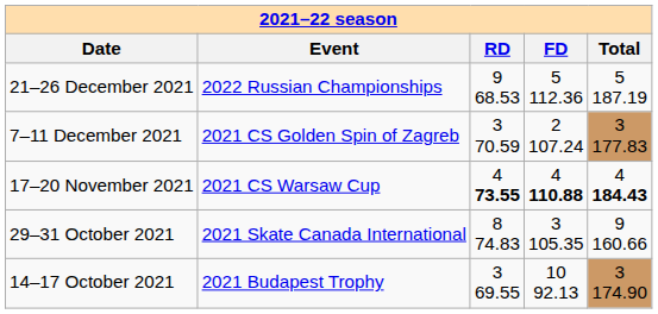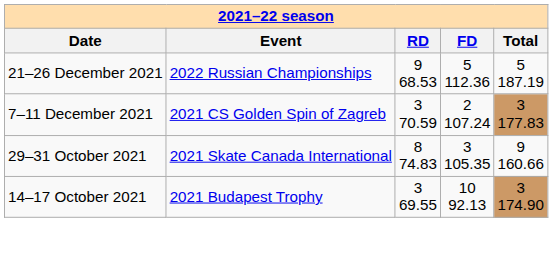 <table class="wikitable">
 <tr>
 <td colspan="5" style="background-color: #ffdead;" align="center"><strong><a href='#'>2021–22 season</a></strong></td>
 </tr>
 <tr>
 <th>Date</th>
 <th>Event</th>
 <th><a href='#'>RD</a></th>
 <th><a href='#'>FD</a></th>
 <th>Total</th>
 </tr>
 <tr>
 <td>21–26 December 2021</td>
 <td><a href='#'>2022 Russian Championships</a></td>
 <td align=center>9 <br> 68.53</td>
 <td align=center>5 <br> 112.36</td>
 <td align=center>5 <br> 187.19</td>
 </tr>
 <tr>
 <td>7–11 December 2021</td>
 <td><a href='#'>2021 CS Golden Spin of Zagreb</a></td>
 <td align=center>3 <br> 70.59</td>
 <td align=center>2 <br> 107.24</td>
 <td align=center bgcolor=cc9966>3 <br> 177.83</td>
 </tr>
 <tr>
-<td>17–20 November 2021</td>
-<td><a href='#'>2021 CS Warsaw Cup</a></td>
-<td align=center>4 <br> <strong>73.55</strong></td>
-<td align=center>4 <br> <strong>110.88</strong></td>
-<td align=center>4 <br> <strong>184.43</strong></td>
-</tr>
-<tr>
 <td>29–31 October 2021</td>
 <td><a href='#'>2021 Skate Canada International</a></td>
 <td align=center>8 <br> 74.83</td>
 <td align=center>3 <br> 105.35</td>
 <td align=center>9 <br> 160.66</td>
 </tr>
 <tr>
 <td>14–17 October 2021</td>
 <td><a href='#'>2021 Budapest Trophy</a></td>
 <td align=center>3 <br> 69.55</td>
 <td align=center>10 <br> 92.13</td>
 <td align=center bgcolor=cc9966>3 <br> 174.90</td>
 </tr>
 </table>
